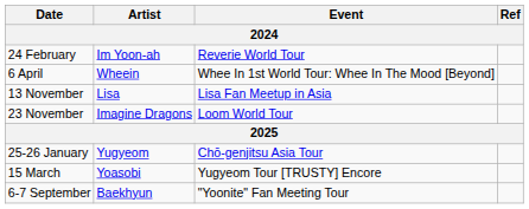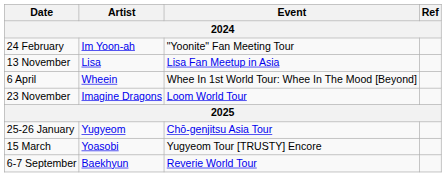 <table class="wikitable">
 <tr>
 <th><strong>Date</strong></th>
 <th><strong>Artist</strong></th>
 <th><strong>Event</strong></th>
 <th>Ref</th>
 </tr>
 <tr>
 <th colspan="4">2024</th>
 </tr>
 <tr>
 <td>24 February</td>
 <td><a href='#'>Im Yoon-ah</a></td>
-<td><a href='#'>Reverie World Tour</a></td>
+<td>"Yoonite" Fan Meeting Tour</td>
+<td></td>
+</tr>
+<tr>
+<td>13 November</td>
+<td><a href='#'>Lisa</a></td>
+<td><a href='#'>Lisa Fan Meetup in Asia</a></td>
 <td></td>
 </tr>
 <tr>
 <td>6 April</td>
 <td><a href='#'>Wheein</a></td>
 <td>Whee In 1st World Tour: Whee In The Mood [Beyond]</td>
-<td></td>
-</tr>
-<tr>
-<td>13 November</td>
-<td><a href='#'>Lisa</a></td>
-<td><a href='#'>Lisa Fan Meetup in Asia</a></td>
 <td></td>
 </tr>
 <tr>
 <td>23 November</td>
 <td><a href='#'>Imagine Dragons</a></td>
 <td><a href='#'>Loom World Tour</a></td>
 <td></td>
 </tr>
 <tr>
 <th colspan="4">2025</th>
 </tr>
 <tr>
 <td>25-26 January</td>
 <td><a href='#'>Yugyeom</a></td>
 <td><a href='#'>Chō-genjitsu Asia Tour</a></td>
 <td></td>
 </tr>
 <tr>
 <td>15 March</td>
 <td><a href='#'>Yoasobi</a></td>
 <td>Yugyeom Tour [TRUSTY] Encore</td>
 <td></td>
 </tr>
 <tr>
 <td>6-7 September</td>
 <td><a href='#'>Baekhyun</a></td>
-<td>"Yoonite" Fan Meeting Tour</td>
+<td><a href='#'>Reverie World Tour</a></td>
 <td></td>
 </tr>
 </table>
